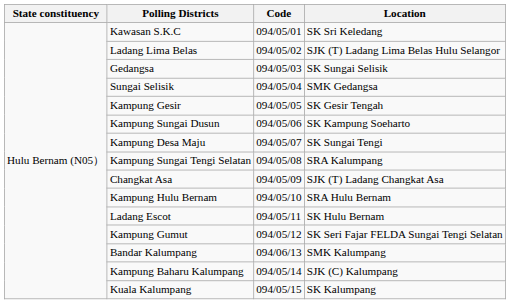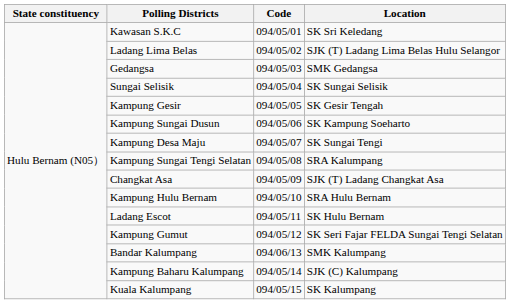 <table class="wikitable sortable mw-collapsible" style="white-space:nowrap;font-size:85%">
 <tr>
 <th>State constituency</th>
 <th>Polling Districts</th>
 <th>Code</th>
 <th>Location</th>
 </tr>
 <tr>
 <td rowspan="15">Hulu Bernam (N05）</td>
 <td>Kawasan S.K.C</td>
 <td>094/05/01</td>
 <td>SK Sri Keledang</td>
 </tr>
 <tr>
 <td>Ladang Lima Belas</td>
 <td>094/05/02</td>
 <td>SJK (T) Ladang Lima Belas Hulu Selangor</td>
 </tr>
 <tr>
 <td>Gedangsa</td>
 <td>094/05/03</td>
-<td>SK Sungai Selisik</td>
+<td>SMK Gedangsa</td>
 </tr>
 <tr>
 <td>Sungai Selisik</td>
 <td>094/05/04</td>
-<td>SMK Gedangsa</td>
+<td>SK Sungai Selisik</td>
 </tr>
 <tr>
 <td>Kampung Gesir</td>
 <td>094/05/05</td>
 <td>SK Gesir Tengah</td>
 </tr>
 <tr>
 <td>Kampung Sungai Dusun</td>
 <td>094/05/06</td>
 <td>SK Kampung Soeharto</td>
 </tr>
 <tr>
 <td>Kampung Desa Maju</td>
 <td>094/05/07</td>
 <td>SK Sungai Tengi</td>
 </tr>
 <tr>
 <td>Kampung Sungai Tengi Selatan</td>
 <td>094/05/08</td>
 <td>SRA Kalumpang</td>
 </tr>
 <tr>
 <td>Changkat Asa</td>
 <td>094/05/09</td>
 <td>SJK (T) Ladang Changkat Asa</td>
 </tr>
 <tr>
 <td>Kampung Hulu Bernam</td>
 <td>094/05/10</td>
 <td>SRA Hulu Bernam</td>
 </tr>
 <tr>
 <td>Ladang Escot</td>
 <td>094/05/11</td>
 <td>SK Hulu Bernam</td>
 </tr>
 <tr>
 <td>Kampung Gumut</td>
 <td>094/05/12</td>
 <td>SK Seri Fajar FELDA Sungai Tengi Selatan</td>
 </tr>
 <tr>
 <td>Bandar Kalumpang</td>
 <td>094/06/13</td>
 <td>SMK Kalumpang</td>
 </tr>
 <tr>
 <td>Kampung Baharu Kalumpang</td>
 <td>094/05/14</td>
 <td>SJK (C) Kalumpang</td>
 </tr>
 <tr>
 <td>Kuala Kalumpang</td>
 <td>094/05/15</td>
 <td>SK Kalumpang</td>
 </tr>
 </table>
